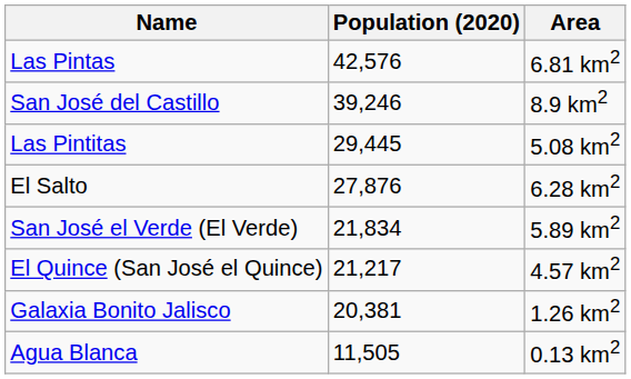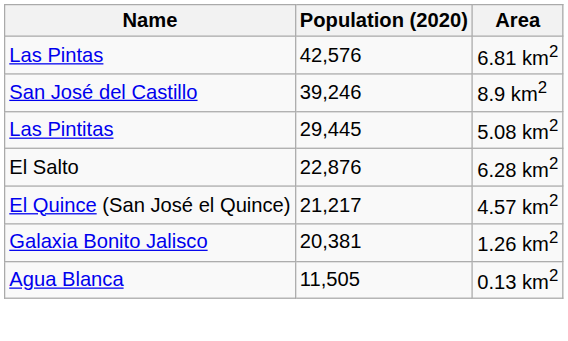 <table class= "wikitable sortable">
 <tr>
 <th scope = "col">Name</th>
 <th scope = "col">Population (2020)</th>
 <th scope = "col">Area</th>
 </tr>
 <tr>
 <td><a href='#'>Las Pintas</a></td>
 <td>42,576</td>
 <td>6.81 km<sup>2</sup></td>
 </tr>
 <tr>
 <td><a href='#'>San José del Castillo</a></td>
 <td>39,246</td>
 <td>8.9 km<sup>2</sup></td>
 </tr>
 <tr>
 <td><a href='#'>Las Pintitas</a></td>
 <td>29,445</td>
 <td>5.08 km<sup>2</sup></td>
 </tr>
 <tr>
 <td>El Salto</td>
-<td>27,876</td>
+<td>22,876</td>
 <td>6.28 km<sup>2</sup></td>
-</tr>
-<tr>
-<td><a href='#'>San José el Verde</a> (El Verde)</td>
-<td>21,834</td>
-<td>5.89 km<sup>2</sup></td>
 </tr>
 <tr>
 <td><a href='#'>El Quince</a> (San José el Quince)</td>
 <td>21,217</td>
 <td>4.57 km<sup>2</sup></td>
 </tr>
 <tr>
 <td><a href='#'>Galaxia Bonito Jalisco</a></td>
 <td>20,381</td>
 <td>1.26 km<sup>2</sup></td>
 </tr>
 <tr>
 <td><a href='#'>Agua Blanca</a></td>
 <td>11,505</td>
 <td>0.13 km<sup>2</sup></td>
 </tr>
 </table>
